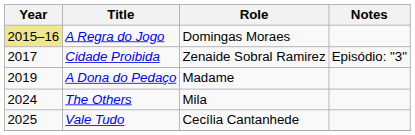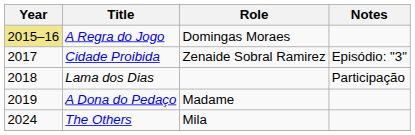 <table class="wikitable">
 <tr>
 <th>Year</th>
 <th>Title</th>
 <th>Role</th>
 <th>Notes</th>
 </tr>
 <tr>
 <td style="background: khaki;">2015–16</td>
 <td><em><a href='#'>A Regra do Jogo</a></em></td>
 <td>Domingas Moraes</td>
 <td></td>
 </tr>
 <tr>
 <td>2017</td>
 <td><em><a href='#'>Cidade Proibida</a></em></td>
 <td>Zenaide Sobral Ramirez</td>
 <td>Episódio: "3"</td>
 </tr>
 <tr>
+<td>2018</td>
+<td><em>Lama dos Dias</em></td>
+<td></td>
+<td>Participação</td>
+</tr>
+<tr>
 <td>2019</td>
 <td><em><a href='#'>A Dona do Pedaço</a></em></td>
 <td>Madame</td>
 <td></td>
 </tr>
 <tr>
 <td>2024</td>
 <td><em><a href='#'>The Others</a></em></td>
 <td>Mila</td>
 <td></td>
 </tr>
 <tr>
-<td>2025</td>
-<td><em><a href='#'>Vale Tudo</a></em></td>
-<td>Cecília Cantanhede</td>
-<td></td>
-</tr>
-<tr>
 </tr>
 </table>
